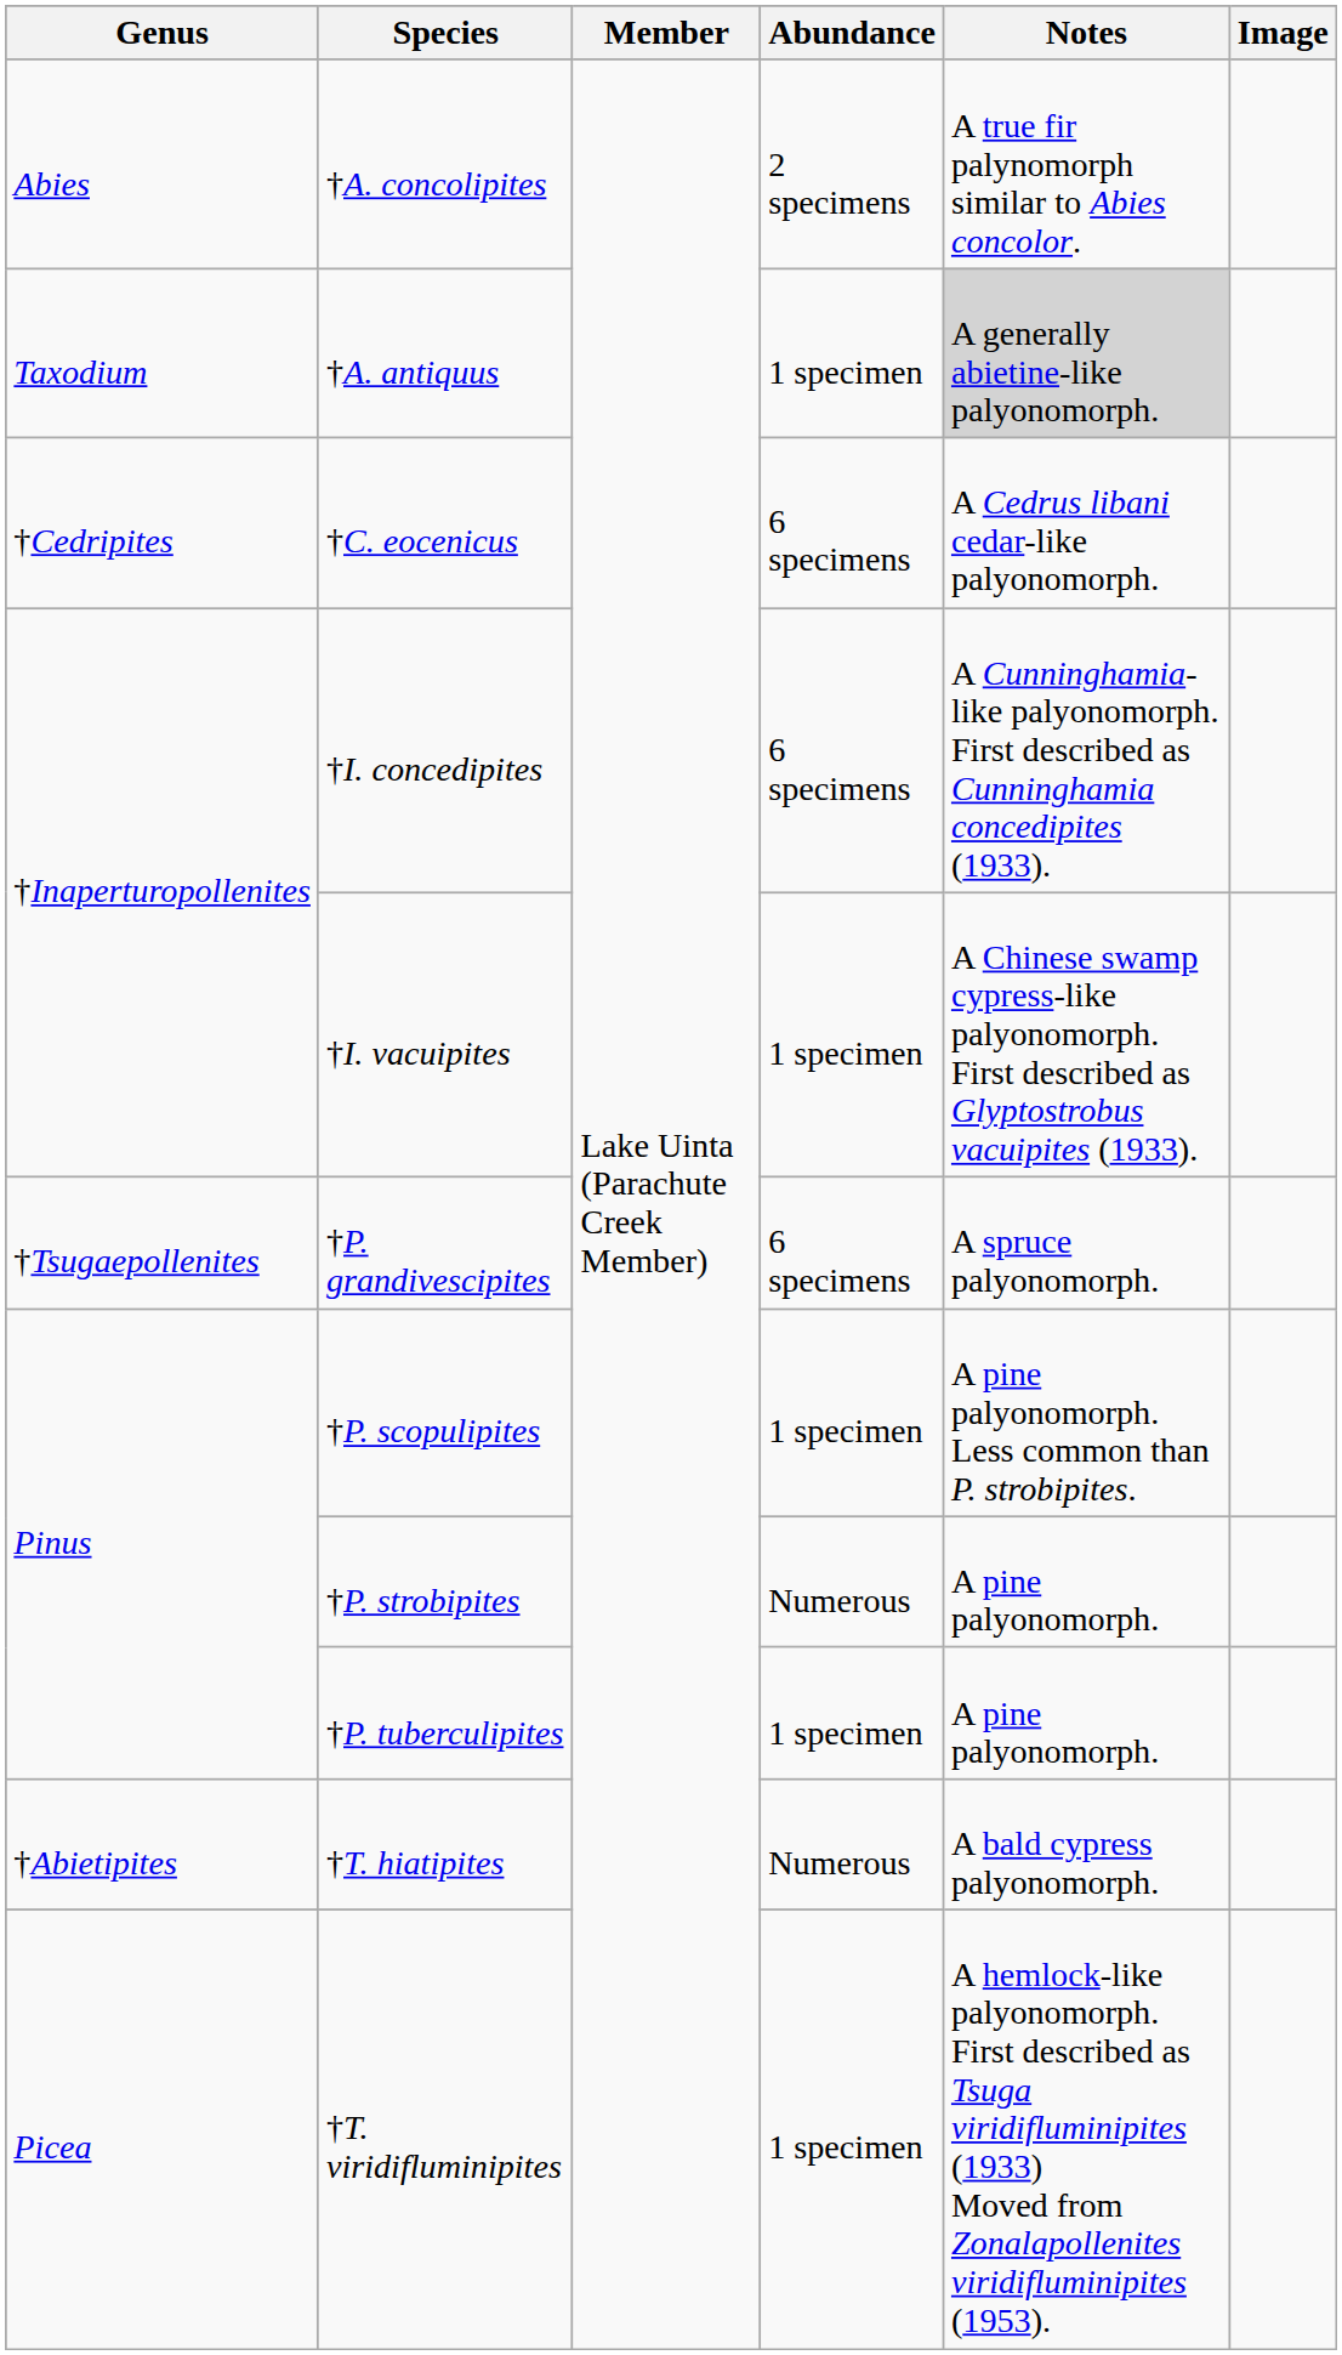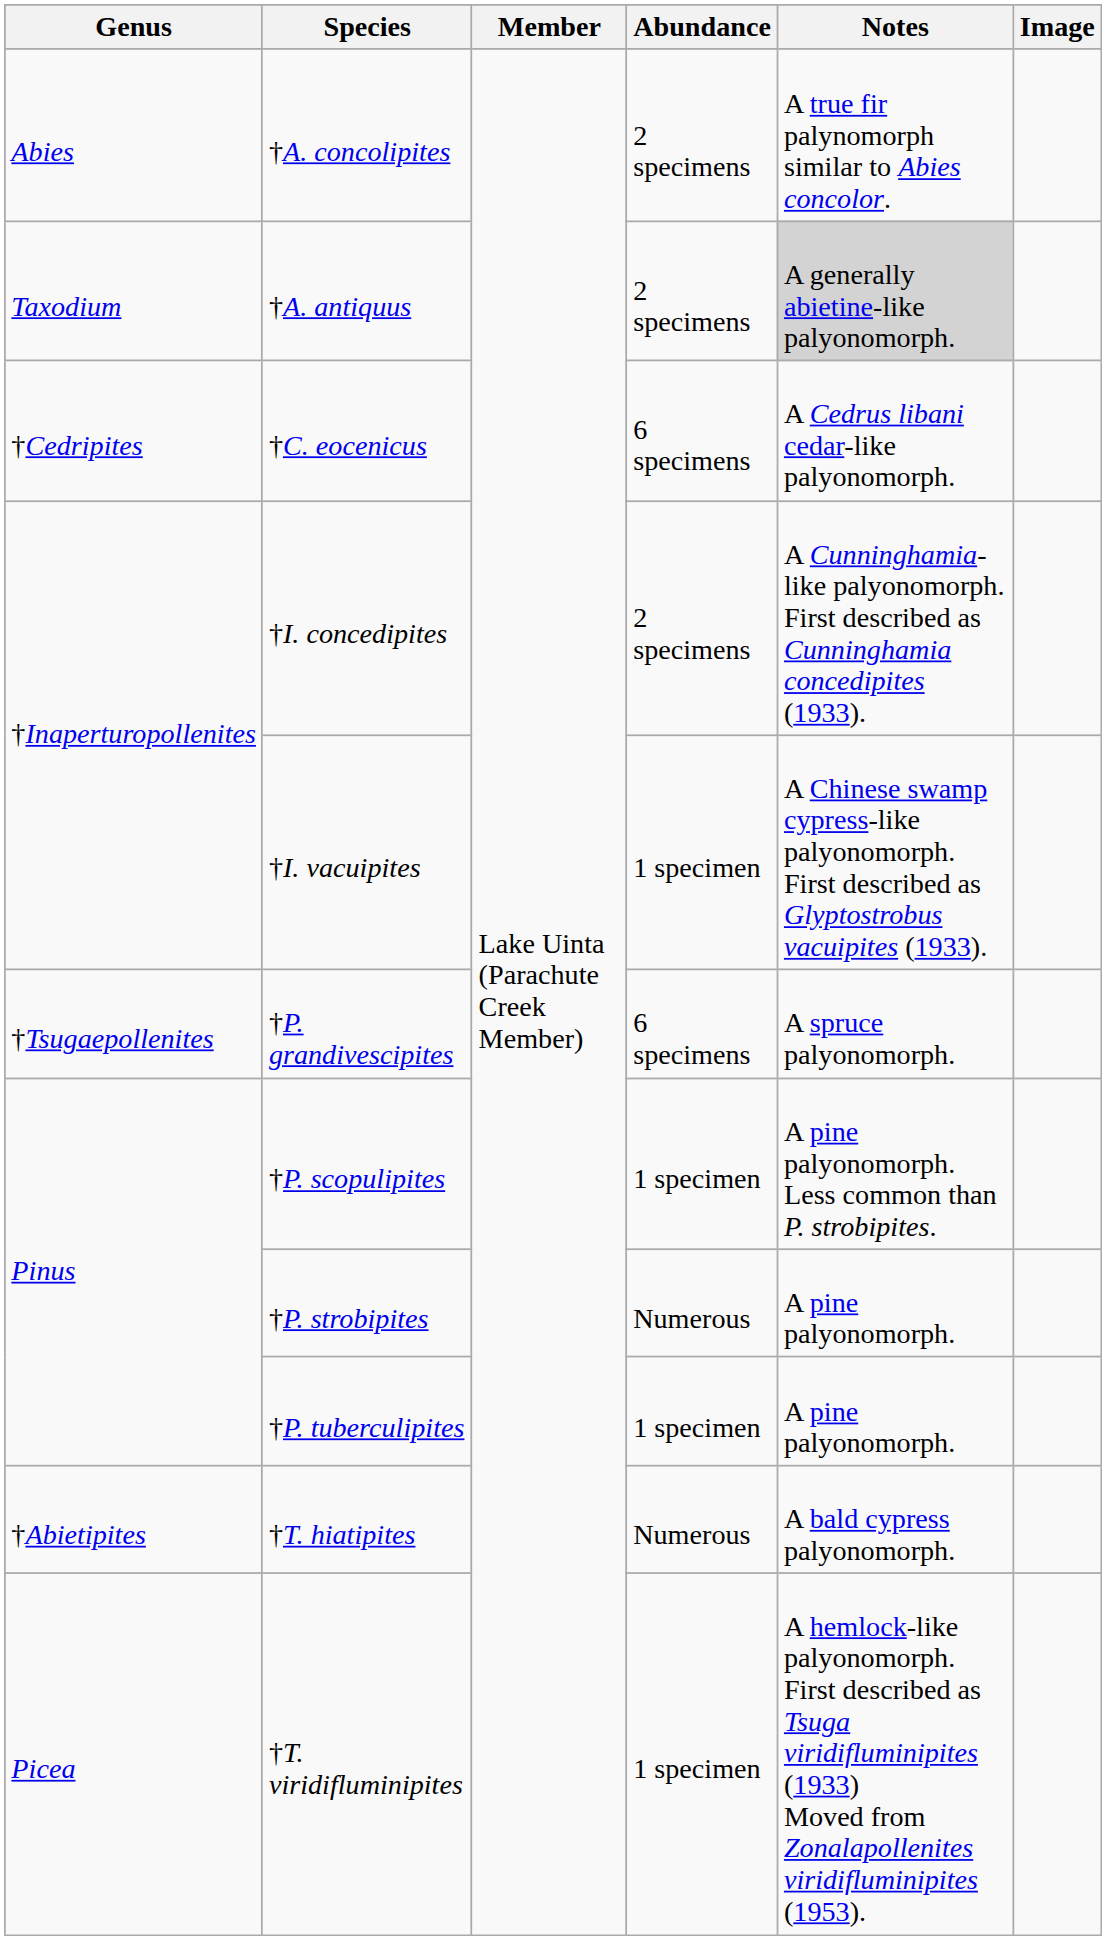 <table class="wikitable" style="margin:auto;width:100%;">
 <tr>
 <th>Genus</th>
 <th>Species</th>
 <th>Member</th>
 <th>Abundance</th>
 <th>Notes</th>
 <th>Image</th>
 </tr>
 <tr>
 <td><br><em><a href='#'>Abies</a></em></td>
 <td><br>†<em><a href='#'>A. concolipites</a></em> </td>
 <td rowspan=11>Lake Uinta (Parachute Creek Member)</td>
 <td><br>2 specimens</td>
 <td><br>A <a href='#'>true fir</a> palynomorph similar to <em><a href='#'>Abies concolor</a></em>.</td>
 <td></td>
 </tr>
 <tr>
 <td><br><em><a href='#'>Taxodium</a></em></td>
 <td><br>†<em><a href='#'>A. antiquus</a></em> </td>
-<td><br>1 specimen</td>
+<td><br>2 specimens</td>
 <td style="background: lightgrey;"><br>A generally <a href='#'>abietine</a>-like palyonomorph.</td>
 <td></td>
 </tr>
 <tr>
 <td><br>†<em><a href='#'>Cedripites</a></em></td>
 <td><br>†<em><a href='#'>C. eocenicus</a></em> </td>
 <td><br>6 specimens</td>
 <td><br>A <em><a href='#'>Cedrus libani</a></em> <a href='#'>cedar</a>-like palyonomorph.</td>
 <td></td>
 </tr>
 <tr>
 <td rowspan=2>†<em><a href='#'>Inaperturopollenites</a></em></td>
 <td><br>†<em>I. concedipites</em> </td>
-<td><br>6 specimens</td>
+<td><br>2 specimens</td>
 <td><br>A <em><a href='#'>Cunninghamia</a></em>-like palyonomorph.<br>First described as <em><a href='#'>Cunninghamia concedipites</a></em> (<a href='#'>1933</a>).</td>
 <td></td>
 </tr>
 <tr>
 <td><br>†<em>I. vacuipites</em> </td>
 <td><br>1 specimen</td>
 <td><br>A <a href='#'>Chinese swamp cypress</a>-like palyonomorph.<br>First described as <em><a href='#'>Glyptostrobus vacuipites</a></em> (<a href='#'>1933</a>).</td>
 <td></td>
 </tr>
 <tr>
 <td><br>†<em><a href='#'>Tsugaepollenites</a></em></td>
 <td><br>†<em><a href='#'>P. grandivescipites</a></em> </td>
 <td><br>6 specimens</td>
 <td><br>A <a href='#'>spruce</a> palyonomorph.</td>
 <td></td>
 </tr>
 <tr>
 <td rowspan=3><em><a href='#'>Pinus</a></em></td>
 <td><br>†<em><a href='#'>P. scopulipites</a></em> </td>
 <td><br>1 specimen</td>
 <td><br>A <a href='#'>pine</a> palyonomorph.<br>Less common than <em>P. strobipites</em>.</td>
 <td></td>
 </tr>
 <tr>
 <td><br>†<em><a href='#'>P. strobipites</a></em> </td>
 <td><br>Numerous</td>
 <td><br>A <a href='#'>pine</a> palyonomorph.</td>
 <td></td>
 </tr>
 <tr>
 <td><br>†<em><a href='#'>P. tuberculipites</a></em> </td>
 <td><br>1 specimen</td>
 <td><br>A <a href='#'>pine</a> palyonomorph.</td>
 <td></td>
 </tr>
 <tr>
 <td><br>†<em><a href='#'>Abietipites</a></em></td>
 <td><br>†<em><a href='#'>T. hiatipites</a></em> </td>
 <td><br>Numerous</td>
 <td><br>A <a href='#'>bald cypress</a> palyonomorph.</td>
 <td></td>
 </tr>
 <tr>
 <td><br><em><a href='#'>Picea</a></em></td>
 <td><br>†<em>T. viridifluminipites</em> </td>
 <td><br>1 specimen</td>
 <td><br>A <a href='#'>hemlock</a>-like palyonomorph.<br>First described as <em><a href='#'>Tsuga viridifluminipites</a></em> (<a href='#'>1933</a>)<br>Moved from <em><a href='#'>Zonalapollenites viridifluminipites</a></em> (<a href='#'>1953</a>).</td>
 <td></td>
 </tr>
 <tr>
 </tr>
 </table>
